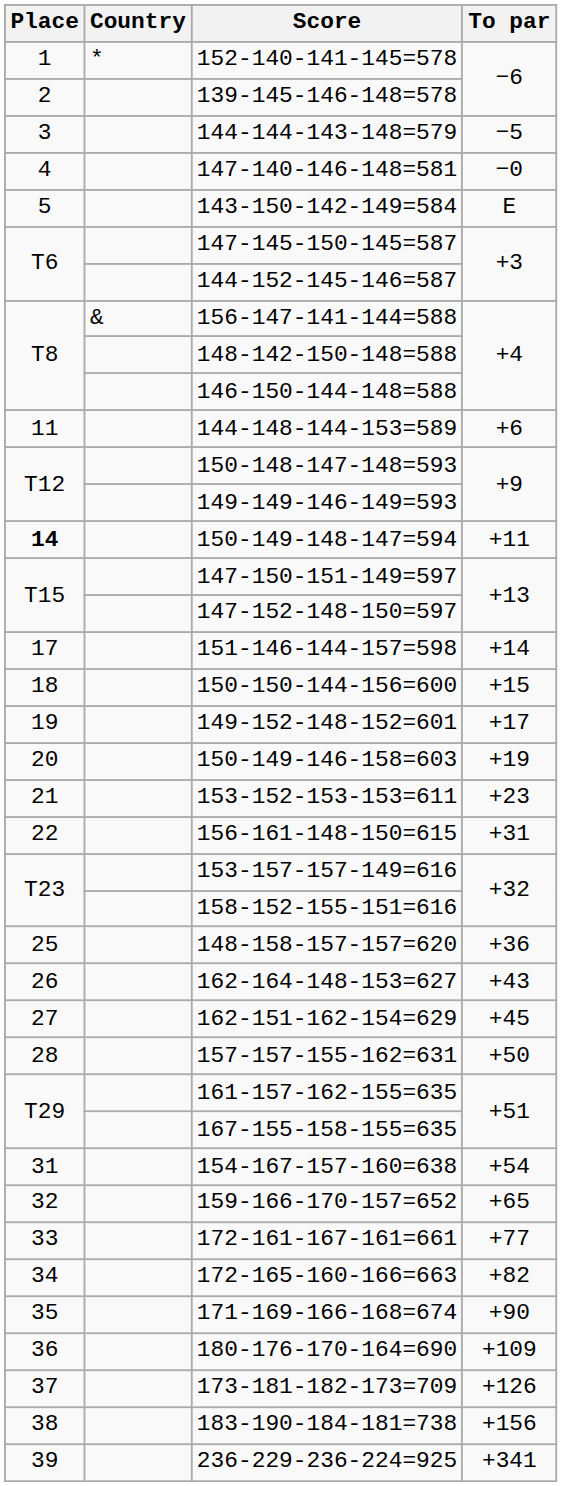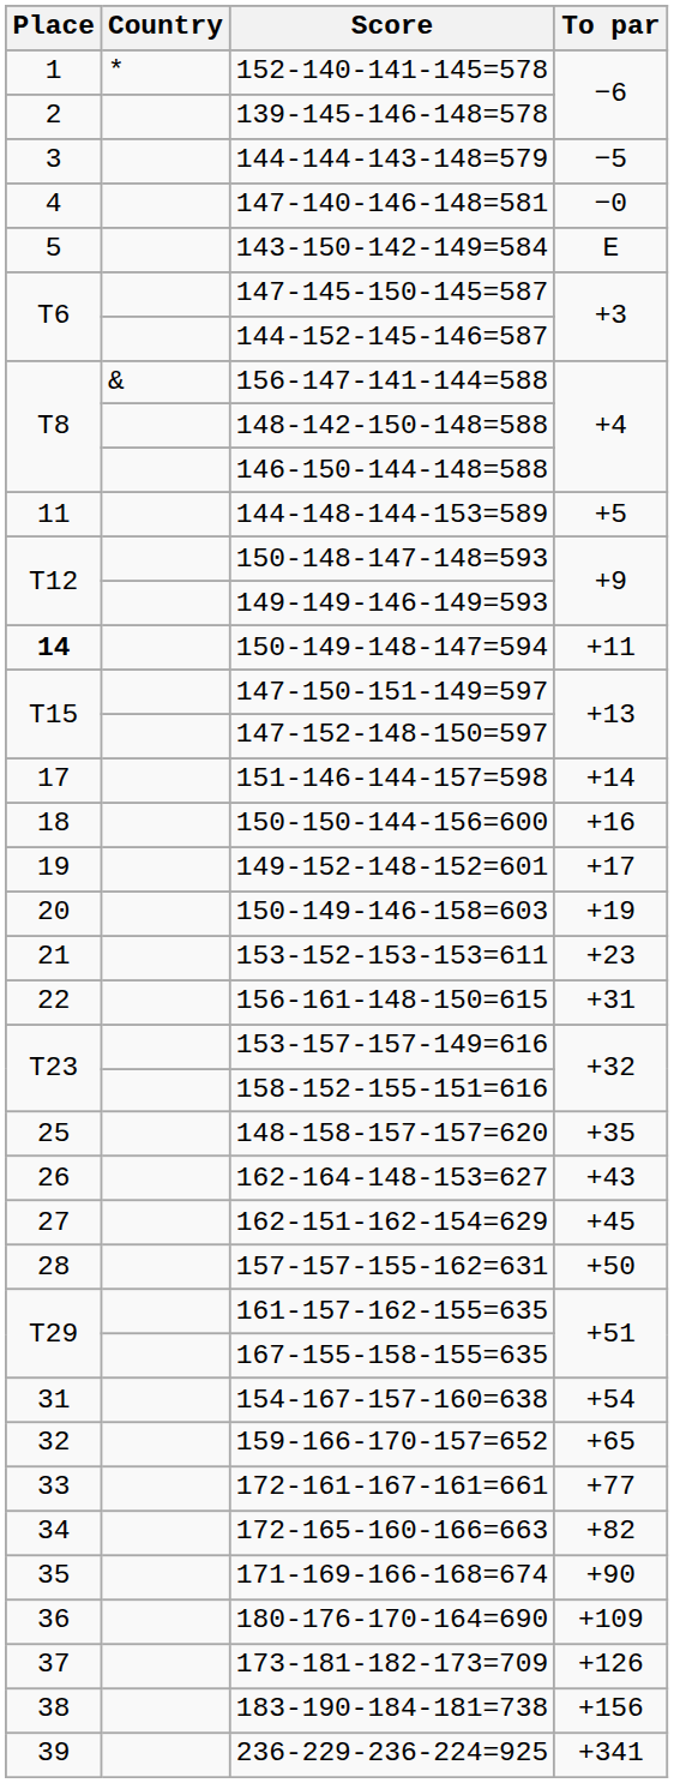 <table class="wikitable" style="font-size:95%;">
 <tr>
 <th>Place</th>
 <th>Country</th>
 <th>Score</th>
 <th>To par</th>
 </tr>
 <tr>
 <td align=center>1</td>
 <td> *</td>
 <td>152-140-141-145=578</td>
 <td rowspan=2 align=center>−6</td>
 </tr>
 <tr>
 <td align=center>2</td>
 <td></td>
 <td>139-145-146-148=578</td>
 </tr>
 <tr>
 <td align=center>3</td>
 <td></td>
 <td>144-144-143-148=579</td>
 <td align=center>−5</td>
 </tr>
 <tr>
 <td align=center>4</td>
 <td></td>
 <td>147-140-146-148=581</td>
 <td align=center>−0</td>
 </tr>
 <tr>
 <td align=center>5</td>
 <td></td>
 <td>143-150-142-149=584</td>
 <td align=center>E</td>
 </tr>
 <tr>
 <td rowspan=2 align=center>T6</td>
 <td></td>
 <td>147-145-150-145=587</td>
 <td rowspan=2 align=center>+3</td>
 </tr>
 <tr>
 <td></td>
 <td>144-152-145-146=587</td>
 </tr>
 <tr>
 <td rowspan=3 align=center>T8</td>
 <td> &<br></td>
 <td>156-147-141-144=588</td>
 <td rowspan=3 align=center>+4</td>
 </tr>
 <tr>
 <td></td>
 <td>148-142-150-148=588</td>
 </tr>
 <tr>
 <td></td>
 <td>146-150-144-148=588</td>
 </tr>
 <tr>
 <td align=center>11</td>
 <td></td>
 <td>144-148-144-153=589</td>
-<td align=center>+6</td>
+<td align=center>+5</td>
 </tr>
 <tr>
 <td rowspan=2 align=center>T12</td>
 <td></td>
 <td>150-148-147-148=593</td>
 <td rowspan=2 align=center>+9</td>
 </tr>
 <tr>
 <td></td>
 <td>149-149-146-149=593</td>
 </tr>
 <tr>
 <td align=center><strong>14</strong></td>
 <td></td>
 <td>150-149-148-147=594</td>
 <td align=center>+11</td>
 </tr>
 <tr>
 <td rowspan=2 align=center>T15</td>
 <td></td>
 <td>147-150-151-149=597</td>
 <td rowspan=2 align=center>+13</td>
 </tr>
 <tr>
 <td></td>
 <td>147-152-148-150=597</td>
 </tr>
 <tr>
 <td align=center>17</td>
 <td></td>
 <td>151-146-144-157=598</td>
 <td align=center>+14</td>
 </tr>
 <tr>
 <td align=center>18</td>
 <td></td>
 <td>150-150-144-156=600</td>
-<td align=center>+15</td>
+<td align=center>+16</td>
 </tr>
 <tr>
 <td align=center>19</td>
 <td></td>
 <td>149-152-148-152=601</td>
 <td align=center>+17</td>
 </tr>
 <tr>
 <td align=center>20</td>
 <td></td>
 <td>150-149-146-158=603</td>
 <td align=center>+19</td>
 </tr>
 <tr>
 <td align=center>21</td>
 <td></td>
 <td>153-152-153-153=611</td>
 <td align=center>+23</td>
 </tr>
 <tr>
 <td align=center>22</td>
 <td></td>
 <td>156-161-148-150=615</td>
 <td align=center>+31</td>
 </tr>
 <tr>
 <td rowspan=2 align=center>T23</td>
 <td></td>
 <td>153-157-157-149=616</td>
 <td rowspan=2 align=center>+32</td>
 </tr>
 <tr>
 <td></td>
 <td>158-152-155-151=616</td>
 </tr>
 <tr>
 <td align=center>25</td>
 <td></td>
 <td>148-158-157-157=620</td>
-<td align=center>+36</td>
+<td align=center>+35</td>
 </tr>
 <tr>
 <td align=center>26</td>
 <td></td>
 <td>162-164-148-153=627</td>
 <td align=center>+43</td>
 </tr>
 <tr>
 <td align=center>27</td>
 <td></td>
 <td>162-151-162-154=629</td>
 <td align=center>+45</td>
 </tr>
 <tr>
 <td align=center>28</td>
 <td></td>
 <td>157-157-155-162=631</td>
 <td align=center>+50</td>
 </tr>
 <tr>
 <td rowspan=2 align=center>T29</td>
 <td></td>
 <td>161-157-162-155=635</td>
 <td rowspan=2 align=center>+51</td>
 </tr>
 <tr>
 <td></td>
 <td>167-155-158-155=635</td>
 </tr>
 <tr>
 <td align=center>31</td>
 <td></td>
 <td>154-167-157-160=638</td>
 <td align=center>+54</td>
 </tr>
 <tr>
 <td align=center>32</td>
 <td></td>
 <td>159-166-170-157=652</td>
 <td align=center>+65</td>
 </tr>
 <tr>
 <td align=center>33</td>
 <td></td>
 <td>172-161-167-161=661</td>
 <td align=center>+77</td>
 </tr>
 <tr>
 <td align=center>34</td>
 <td></td>
 <td>172-165-160-166=663</td>
 <td align=center>+82</td>
 </tr>
 <tr>
 <td align=center>35</td>
 <td></td>
 <td>171-169-166-168=674</td>
 <td align=center>+90</td>
 </tr>
 <tr>
 <td align=center>36</td>
 <td></td>
 <td>180-176-170-164=690</td>
 <td align=center>+109</td>
 </tr>
 <tr>
 <td align=center>37</td>
 <td></td>
 <td>173-181-182-173=709</td>
 <td align=center>+126</td>
 </tr>
 <tr>
 <td align=center>38</td>
 <td></td>
 <td>183-190-184-181=738</td>
 <td align=center>+156</td>
 </tr>
 <tr>
 <td align=center>39</td>
 <td></td>
 <td>236-229-236-224=925</td>
 <td align=center>+341</td>
 </tr>
 </table>
